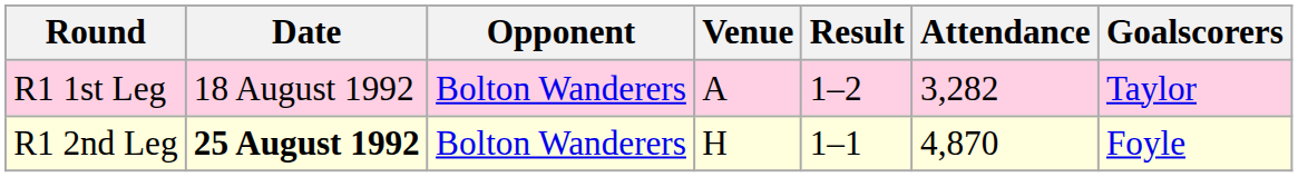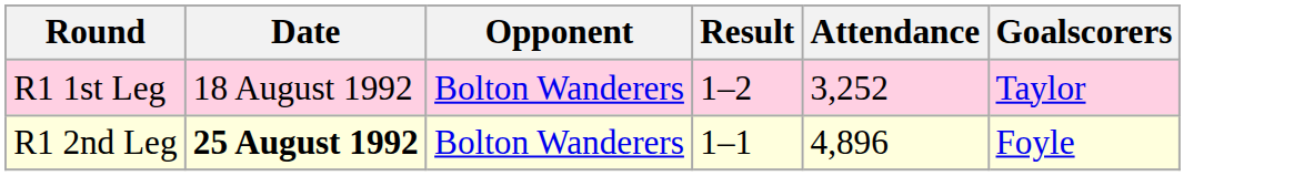 <table class="wikitable">
 <tr>
 <th>Round</th>
 <th>Date</th>
 <th>Opponent</th>
-<th>Venue</th>
 <th>Result</th>
 <th>Attendance</th>
 <th>Goalscorers</th>
 </tr>
 <tr style="background:#ffd0e3;">
 <td>R1 1st Leg</td>
 <td>18 August 1992</td>
 <td><a href='#'>Bolton Wanderers</a></td>
-<td>A</td>
 <td>1–2</td>
-<td>3,282</td>
+<td>3,252</td>
 <td><a href='#'>Taylor</a></td>
 </tr>
 <tr style="background:#ffd;">
 <td>R1 2nd Leg</td>
 <td><strong>25 August 1992</strong></td>
 <td><a href='#'>Bolton Wanderers</a></td>
-<td>H</td>
 <td>1–1</td>
-<td>4,870</td>
+<td>4,896</td>
 <td><a href='#'>Foyle</a></td>
 </tr>
 </table>
